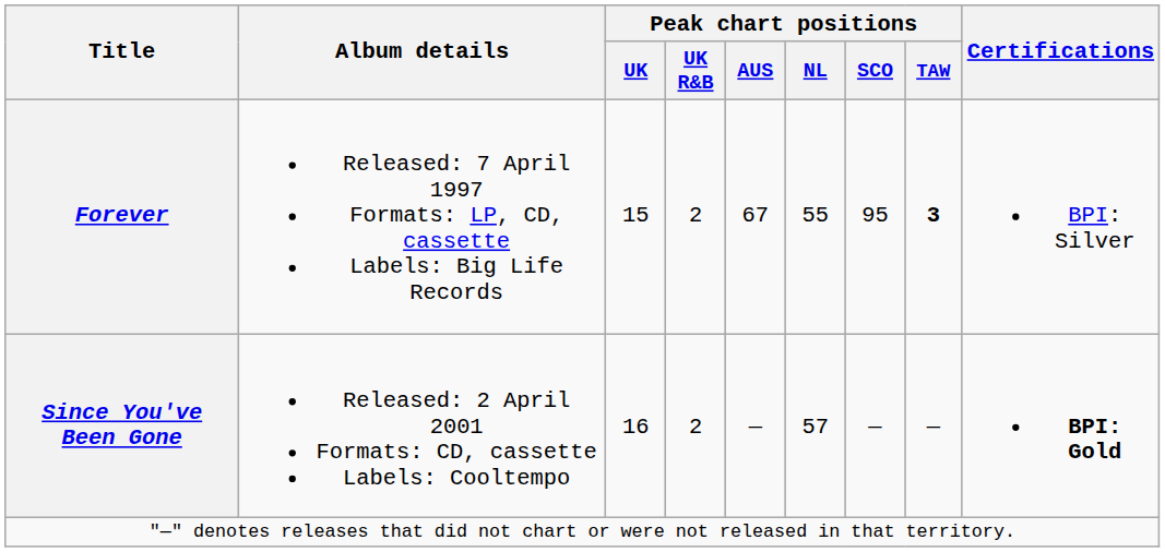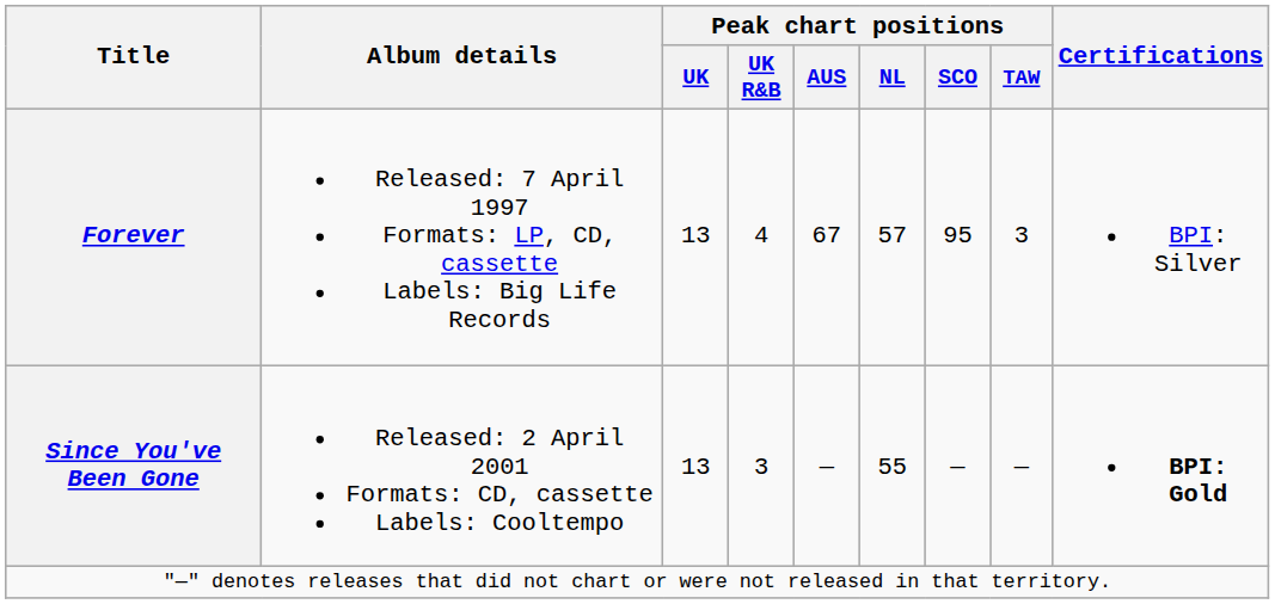 <table class="wikitable plainrowheaders" style="text-align:center;" border="1">
 <tr>
 <th scope="col" rowspan="2" style="width:10em;">Title</th>
 <th scope="col" rowspan="2" style="width:16em;">Album details</th>
 <th scope="col" colspan="6">Peak chart positions</th>
 <th scope="col" rowspan="2" style="width:8em;"><a href='#'>Certifications</a></th>
 </tr>
 <tr>
 <th scope="col" style="width:2.5em;font-size:90%;"><a href='#'>UK</a><br></th>
 <th scope="col" style="width:2.5em;font-size:90%;"><a href='#'>UK R&B</a><br></th>
 <th scope="col" style="width:2.5em;font-size:90%;"><a href='#'>AUS</a><br></th>
 <th scope="col" style="width:2.5em;font-size:90%;"><a href='#'>NL</a><br></th>
 <th scope="col" style="width:2.5em;font-size:90%;"><a href='#'>SCO</a><br></th>
 <th scope="col" style="width:2.5em;font-size:85%;"><a href='#'>TAW</a><br></th>
 </tr>
 <tr>
 <th scope="row"><em><a href='#'>Forever</a></em></th>
 <td><br><ul><li>Released: 7 April 1997</li><li>Formats: <a href='#'>LP</a>, CD, <a href='#'>cassette</a></li><li>Labels: Big Life Records</li></ul></td>
-<td>15</td>
-<td>2</td>
+<td>13</td>
+<td>4</td>
 <td>67</td>
-<td>55</td>
+<td>57</td>
 <td>95</td>
-<td><strong>3</strong></td>
+<td>3</td>
 <td><br><ul><li><a href='#'>BPI</a>: Silver</li></ul></td>
 </tr>
 <tr>
 <th scope="row"><em><a href='#'>Since You've Been Gone</a></em></th>
 <td><br><ul><li>Released: 2 April 2001</li><li>Formats: CD, cassette</li><li>Labels: Cooltempo</li></ul></td>
-<td>16</td>
-<td>2</td>
+<td>13</td>
+<td>3</td>
 <td>—</td>
-<td>57</td>
+<td>55</td>
 <td>—</td>
 <td>—</td>
 <td><strong><br><ul><li>BPI: Gold</li></ul></strong></td>
 </tr>
 <tr>
 <td align="center" colspan="15" style="font-size:8pt">"—" denotes releases that did not chart or were not released in that territory.</td>
 </tr>
 </table>
